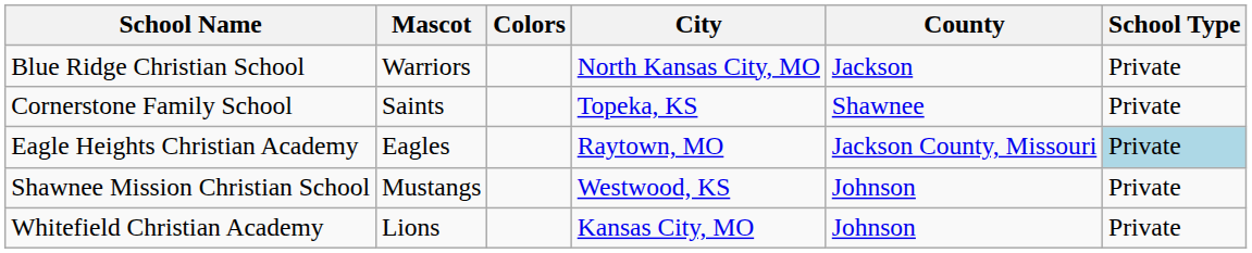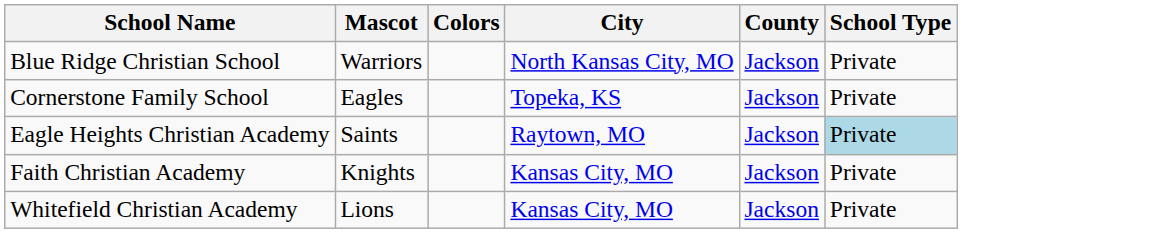 <table class="wikitable">
 <tr>
 <th>School Name</th>
 <th>Mascot</th>
 <th>Colors</th>
 <th>City</th>
 <th>County</th>
 <th>School Type</th>
 </tr>
 <tr>
 <td>Blue Ridge Christian School</td>
 <td>Warriors</td>
 <td></td>
 <td><a href='#'>North Kansas City, MO</a></td>
 <td><a href='#'>Jackson</a></td>
 <td>Private</td>
 </tr>
 <tr>
 <td>Cornerstone Family School</td>
-<td>Saints</td>
+<td>Eagles</td>
 <td></td>
 <td><a href='#'>Topeka, KS</a></td>
-<td><a href='#'>Shawnee</a></td>
+<td><a href='#'>Jackson</a></td>
 <td>Private</td>
 </tr>
 <tr>
 <td>Eagle Heights Christian Academy</td>
-<td>Eagles</td>
+<td>Saints</td>
 <td></td>
 <td><a href='#'>Raytown, MO</a></td>
-<td><a href='#'>Jackson County, Missouri</a></td>
+<td><a href='#'>Jackson</a></td>
 <td style="background: lightblue;">Private</td>
 </tr>
 <tr>
-<td>Shawnee Mission Christian School</td>
-<td>Mustangs</td>
+<td>Faith Christian Academy</td>
+<td>Knights</td>
 <td></td>
-<td><a href='#'>Westwood, KS</a></td>
-<td><a href='#'>Johnson</a></td>
+<td><a href='#'>Kansas City, MO</a></td>
+<td><a href='#'>Jackson</a></td>
 <td>Private</td>
 </tr>
 <tr>
 <td>Whitefield Christian Academy</td>
 <td>Lions</td>
 <td></td>
 <td><a href='#'>Kansas City, MO</a></td>
-<td><a href='#'>Johnson</a></td>
+<td><a href='#'>Jackson</a></td>
 <td>Private</td>
 </tr>
 </table>
